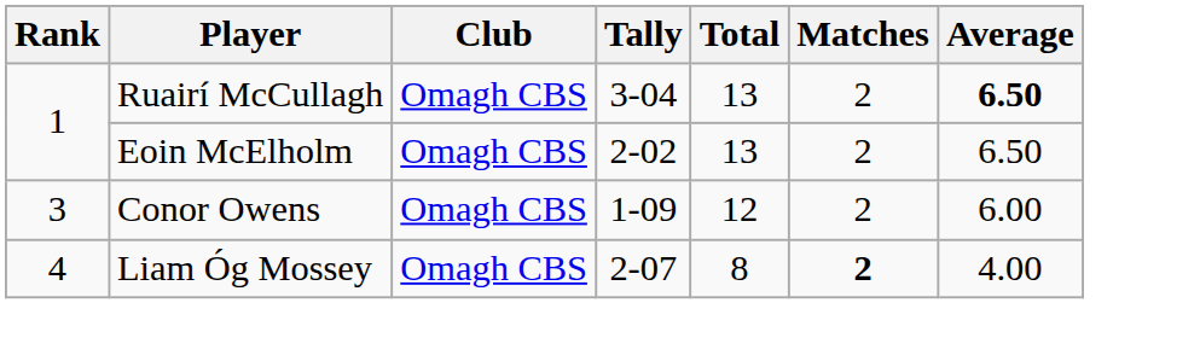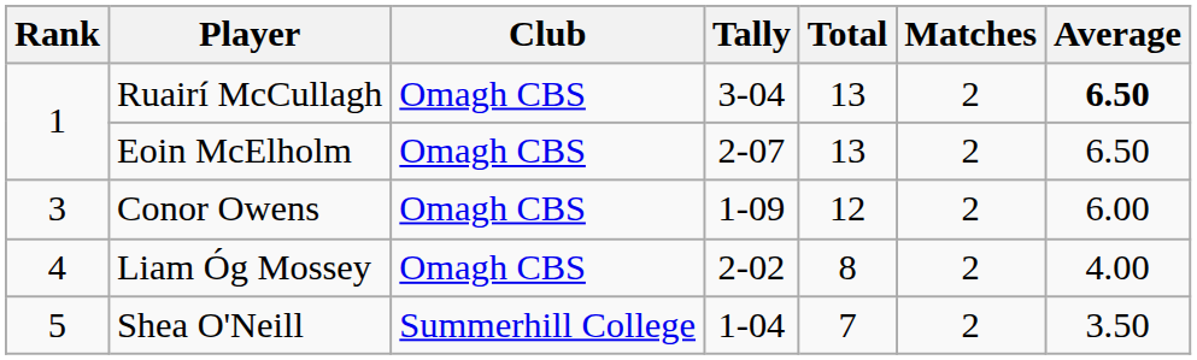 <table class="wikitable">
 <tr>
 <th>Rank</th>
 <th>Player</th>
 <th>Club</th>
 <th>Tally</th>
 <th>Total</th>
 <th>Matches</th>
 <th>Average</th>
 </tr>
 <tr>
 <td rowspan="2" style="text-align:center;">1</td>
 <td>Ruairí McCullagh</td>
 <td><a href='#'>Omagh CBS</a></td>
 <td align=center>3-04</td>
 <td align=center>13</td>
 <td align=center>2</td>
 <td align=center><strong>6.50</strong></td>
 </tr>
 <tr>
 <td>Eoin McElholm</td>
 <td><a href='#'>Omagh CBS</a></td>
-<td align=center>2-02</td>
+<td align=center>2-07</td>
 <td align=center>13</td>
 <td align=center>2</td>
 <td align=center>6.50</td>
 </tr>
 <tr>
 <td rowspan="1" style="text-align:center;">3</td>
 <td>Conor Owens</td>
 <td><a href='#'>Omagh CBS</a></td>
 <td align=center>1-09</td>
 <td align=center>12</td>
 <td align=center>2</td>
 <td align=center>6.00</td>
 </tr>
 <tr>
 <td rowspan="1" style="text-align:center;">4</td>
 <td>Liam Óg Mossey</td>
 <td><a href='#'>Omagh CBS</a></td>
-<td align=center>2-07</td>
+<td align=center>2-02</td>
 <td align=center>8</td>
-<td align=center><strong>2</strong></td>
+<td align=center>2</td>
 <td align=center>4.00</td>
 </tr>
+<tr>
+<td rowspan="1" style="text-align:center;">5</td>
+<td>Shea O'Neill</td>
+<td><a href='#'>Summerhill College</a></td>
+<td align=center>1-04</td>
+<td align=center>7</td>
+<td align=center>2</td>
+<td align=center>3.50</td>
+</tr>
 </table>
